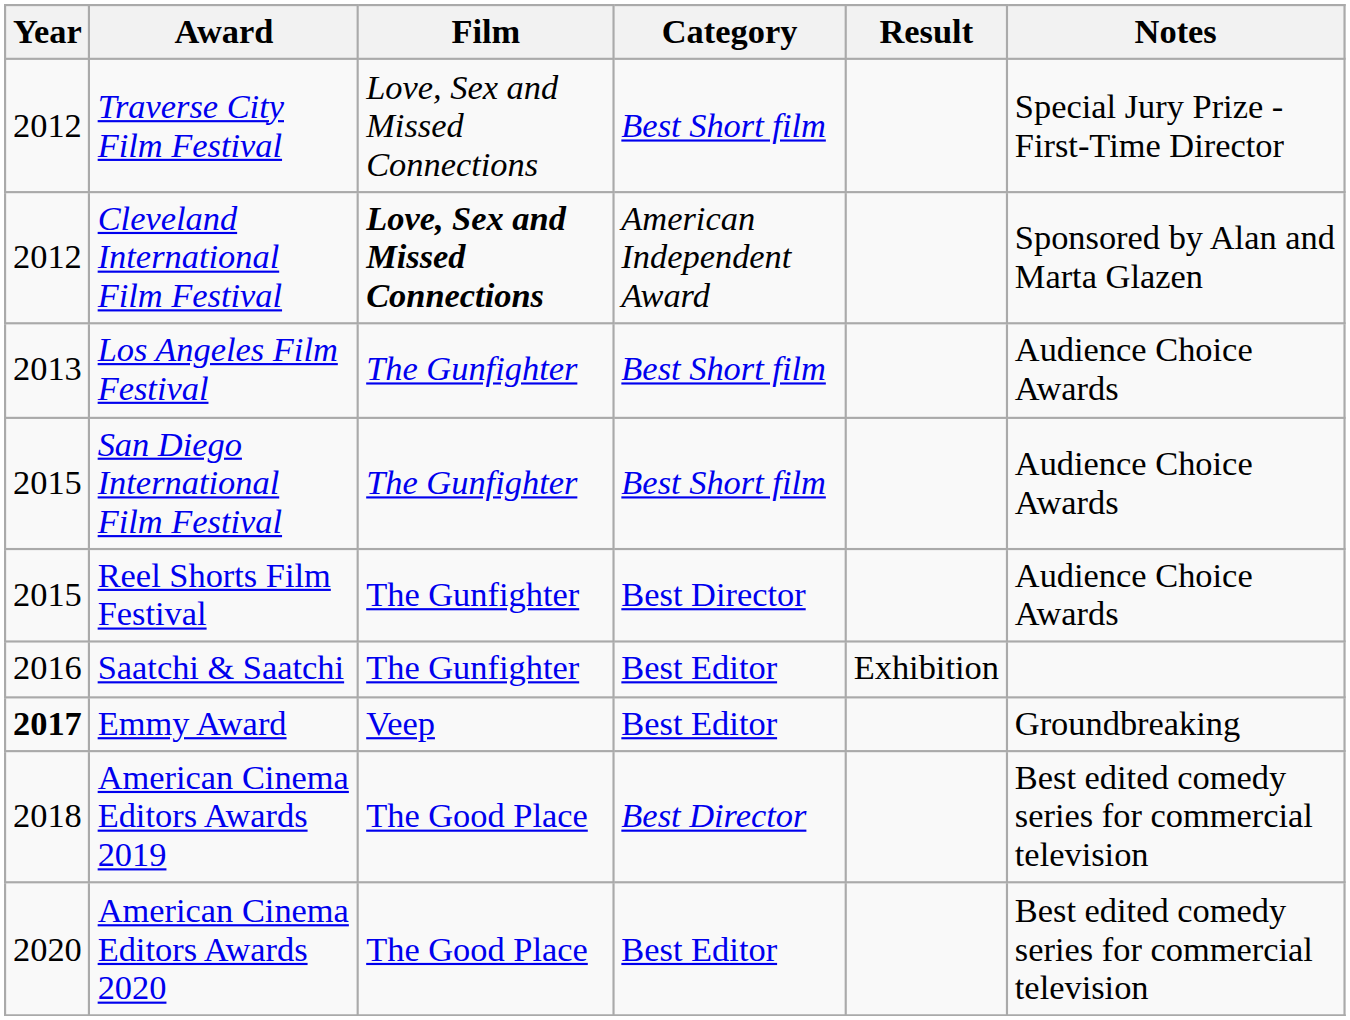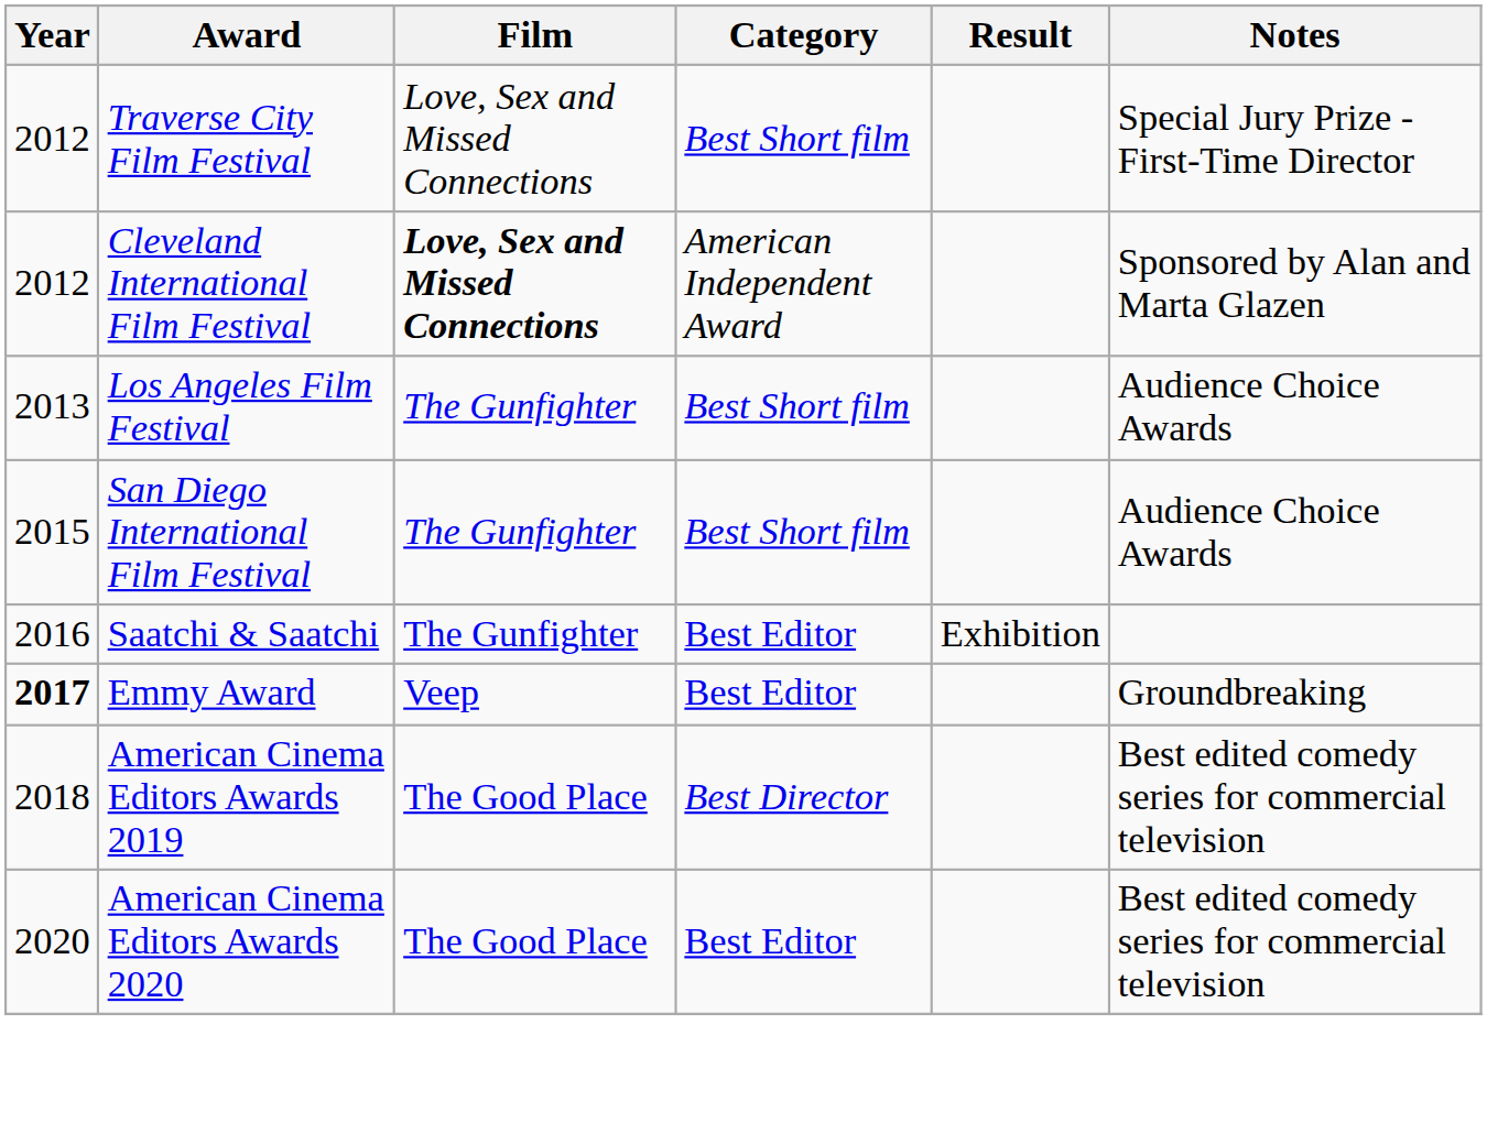 <table class="wikitable" style="width:100%;">
 <tr>
 <th>Year</th>
 <th>Award</th>
 <th>Film</th>
 <th>Category</th>
 <th>Result</th>
 <th>Notes</th>
 </tr>
 <tr>
 <td>2012</td>
 <td><em><a href='#'>Traverse City Film Festival</a></em></td>
 <td><em>Love, Sex and Missed Connections</em></td>
 <td><em><a href='#'>Best Short film</a></em></td>
 <td></td>
 <td>Special Jury Prize - First-Time Director</td>
 </tr>
 <tr>
 <td>2012</td>
 <td><em><a href='#'>Cleveland International Film Festival</a></em></td>
 <td><strong><em>Love, Sex and Missed Connections</em></strong></td>
 <td><em>American Independent Award</em></td>
 <td></td>
 <td>Sponsored by Alan and Marta Glazen</td>
 </tr>
 <tr>
 <td>2013</td>
 <td><em><a href='#'>Los Angeles Film Festival</a></em></td>
 <td><em><a href='#'>The Gunfighter</a></em></td>
 <td><em><a href='#'>Best Short film</a></em></td>
 <td></td>
 <td>Audience Choice Awards</td>
 </tr>
 <tr>
 <td>2015</td>
 <td><em><a href='#'>San Diego International Film Festival</a></em></td>
 <td><em><a href='#'>The Gunfighter</a></em></td>
 <td><em><a href='#'>Best Short film</a></em></td>
 <td></td>
 <td>Audience Choice Awards</td>
 </tr>
 <tr>
-<td>2015</td>
-<td><a href='#'>Reel Shorts Film Festival</a></td>
-<td><a href='#'>The Gunfighter</a></td>
-<td><a href='#'>Best Director</a></td>
-<td></td>
-<td>Audience Choice Awards</td>
-</tr>
-<tr>
 <td>2016</td>
 <td><a href='#'>Saatchi & Saatchi</a></td>
 <td><a href='#'>The Gunfighter</a></td>
 <td><a href='#'>Best Editor</a></td>
 <td>Exhibition</td>
 <td></td>
 </tr>
 <tr>
 <td><strong>2017</strong></td>
 <td><a href='#'>Emmy Award</a></td>
 <td><a href='#'>Veep</a></td>
 <td><a href='#'>Best Editor</a></td>
 <td></td>
 <td>Groundbreaking</td>
 </tr>
 <tr>
 <td>2018</td>
 <td><a href='#'>American Cinema Editors Awards 2019</a></td>
 <td><a href='#'>The Good Place</a></td>
 <td><em><a href='#'>Best Director</a></em></td>
 <td></td>
 <td>Best edited comedy series for commercial television</td>
 </tr>
 <tr>
 <td>2020</td>
 <td><a href='#'>American Cinema Editors Awards 2020</a></td>
 <td><a href='#'>The Good Place</a></td>
 <td><a href='#'>Best Editor</a></td>
 <td></td>
 <td>Best edited comedy series for commercial television</td>
 </tr>
 <tr>
 </tr>
 </table>
